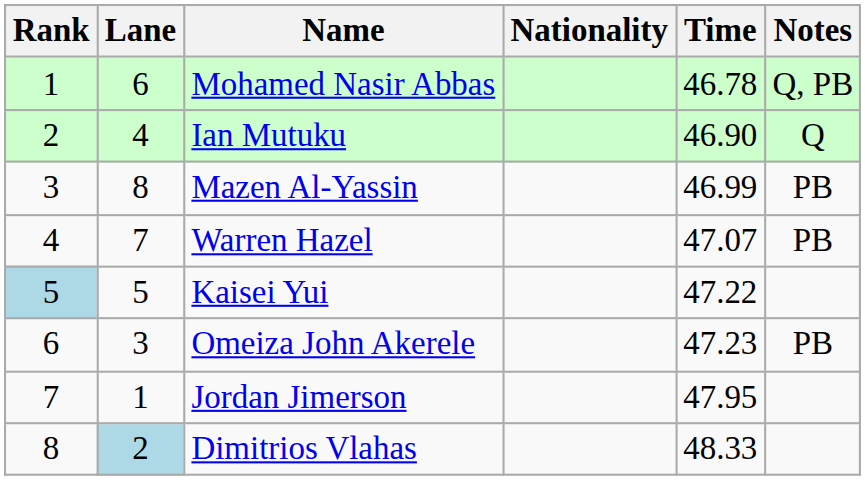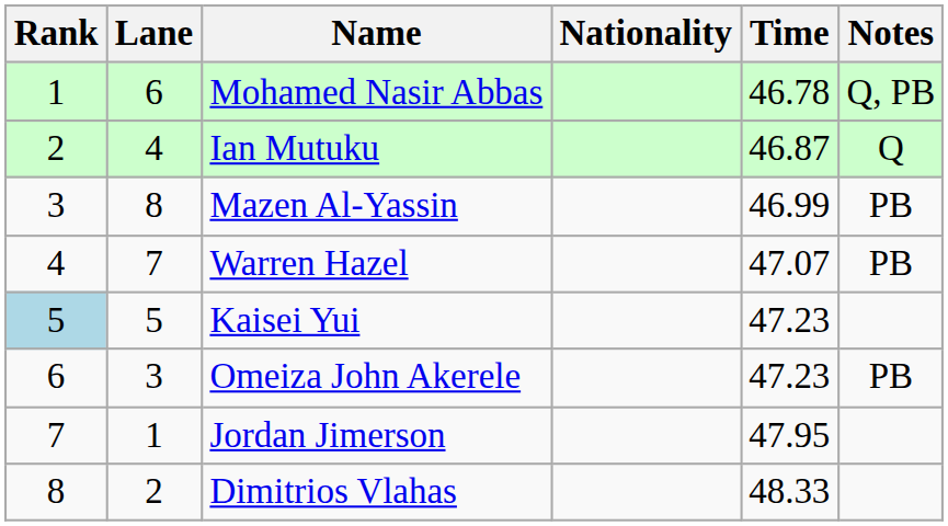 <table class="wikitable sortable" style="text-align:center">
 <tr>
 <th>Rank</th>
 <th>Lane</th>
 <th>Name</th>
 <th>Nationality</th>
 <th>Time</th>
 <th>Notes</th>
 </tr>
 <tr bgcolor=ccffcc>
 <td>1</td>
 <td>6</td>
 <td align=left><a href='#'>Mohamed Nasir Abbas</a></td>
 <td align=left></td>
 <td>46.78</td>
 <td>Q, PB</td>
 </tr>
 <tr bgcolor=ccffcc>
 <td>2</td>
 <td>4</td>
 <td align=left><a href='#'>Ian Mutuku</a></td>
 <td align=left></td>
-<td>46.90</td>
+<td>46.87</td>
 <td>Q</td>
 </tr>
 <tr>
 <td>3</td>
 <td>8</td>
 <td align=left><a href='#'>Mazen Al-Yassin</a></td>
 <td align=left></td>
 <td>46.99</td>
 <td>PB</td>
 </tr>
 <tr>
 <td>4</td>
 <td>7</td>
 <td align=left><a href='#'>Warren Hazel</a></td>
 <td align=left></td>
 <td>47.07</td>
 <td>PB</td>
 </tr>
 <tr>
 <td style="background: lightblue;">5</td>
 <td>5</td>
 <td align=left><a href='#'>Kaisei Yui</a></td>
 <td align=left></td>
-<td>47.22</td>
+<td>47.23</td>
 <td></td>
 </tr>
 <tr>
 <td>6</td>
 <td>3</td>
 <td align=left><a href='#'>Omeiza John Akerele</a></td>
 <td align=left></td>
 <td>47.23</td>
 <td>PB</td>
 </tr>
 <tr>
 <td>7</td>
 <td>1</td>
 <td align=left><a href='#'>Jordan Jimerson</a></td>
 <td align=left></td>
 <td>47.95</td>
 <td></td>
 </tr>
 <tr>
 <td>8</td>
-<td style="background: lightblue;">2</td>
+<td>2</td>
 <td align=left><a href='#'>Dimitrios Vlahas</a></td>
 <td align=left></td>
 <td>48.33</td>
 <td></td>
 </tr>
 </table>
